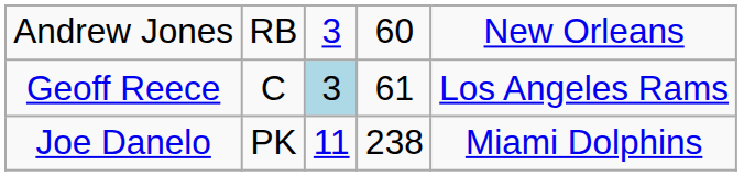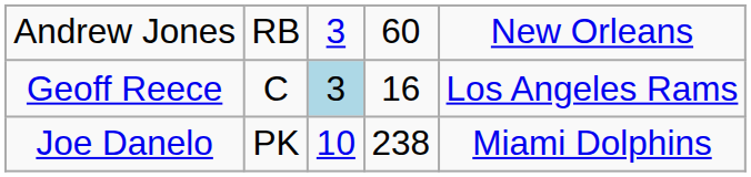 <table class=wikitable style="text-align:center">
 <tr>
 <td>Andrew Jones</td>
 <td>RB</td>
 <td><a href='#'>3</a></td>
 <td>60</td>
 <td><a href='#'>New Orleans</a></td>
 </tr>
 <tr>
 <td><a href='#'>Geoff Reece</a></td>
 <td>C</td>
 <td style="background: lightblue;">3</td>
-<td>61</td>
+<td>16</td>
 <td><a href='#'>Los Angeles Rams</a></td>
 </tr>
 <tr>
 <td><a href='#'>Joe Danelo</a></td>
 <td>PK</td>
-<td><a href='#'>11</a></td>
+<td><a href='#'>10</a></td>
 <td>238</td>
 <td><a href='#'>Miami Dolphins</a></td>
 </tr>
 </table>
